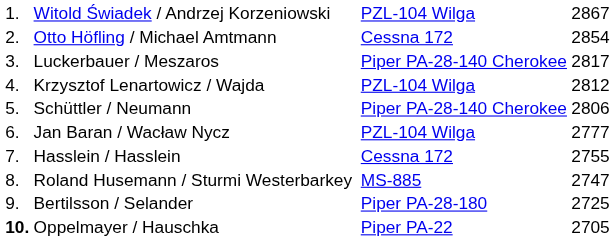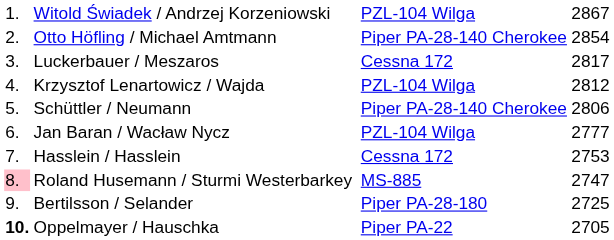 <table>
 <tr>
 <td>1.</td>
 <td><a href='#'>Witold Świadek</a> / Andrzej Korzeniowski</td>
 <td></td>
 <td><a href='#'>PZL-104 Wilga</a></td>
 <td>2867</td>
 </tr>
 <tr>
 <td>2.</td>
 <td><a href='#'>Otto Höfling</a> / Michael Amtmann</td>
 <td></td>
-<td><a href='#'>Cessna 172</a></td>
+<td><a href='#'>Piper PA-28-140 Cherokee</a></td>
 <td>2854</td>
 </tr>
 <tr>
 <td>3.</td>
 <td>Luckerbauer / Meszaros</td>
 <td></td>
-<td><a href='#'>Piper PA-28-140 Cherokee</a></td>
+<td><a href='#'>Cessna 172</a></td>
 <td>2817</td>
 </tr>
 <tr>
 <td>4.</td>
 <td>Krzysztof Lenartowicz / Wajda</td>
 <td></td>
 <td><a href='#'>PZL-104 Wilga</a></td>
 <td>2812</td>
 </tr>
 <tr>
 <td>5.</td>
 <td>Schüttler / Neumann</td>
 <td></td>
 <td><a href='#'>Piper PA-28-140 Cherokee</a></td>
 <td>2806</td>
 </tr>
 <tr>
 <td>6.</td>
 <td>Jan Baran / Wacław Nycz</td>
 <td></td>
 <td><a href='#'>PZL-104 Wilga</a></td>
 <td>2777</td>
 </tr>
 <tr>
 <td>7.</td>
 <td>Hasslein / Hasslein</td>
 <td></td>
 <td><a href='#'>Cessna 172</a></td>
-<td>2755</td>
+<td>2753</td>
 </tr>
 <tr>
-<td>8.</td>
+<td style="background: pink;">8.</td>
 <td>Roland Husemann / Sturmi Westerbarkey</td>
 <td></td>
 <td><a href='#'>MS-885</a></td>
 <td>2747</td>
 </tr>
 <tr>
 <td>9.</td>
 <td>Bertilsson / Selander</td>
 <td></td>
 <td><a href='#'>Piper PA-28-180</a></td>
 <td>2725</td>
 </tr>
 <tr>
 <td><strong>10.</strong></td>
 <td>Oppelmayer / Hauschka</td>
 <td></td>
 <td><a href='#'>Piper PA-22</a></td>
 <td>2705</td>
 </tr>
 </table>
